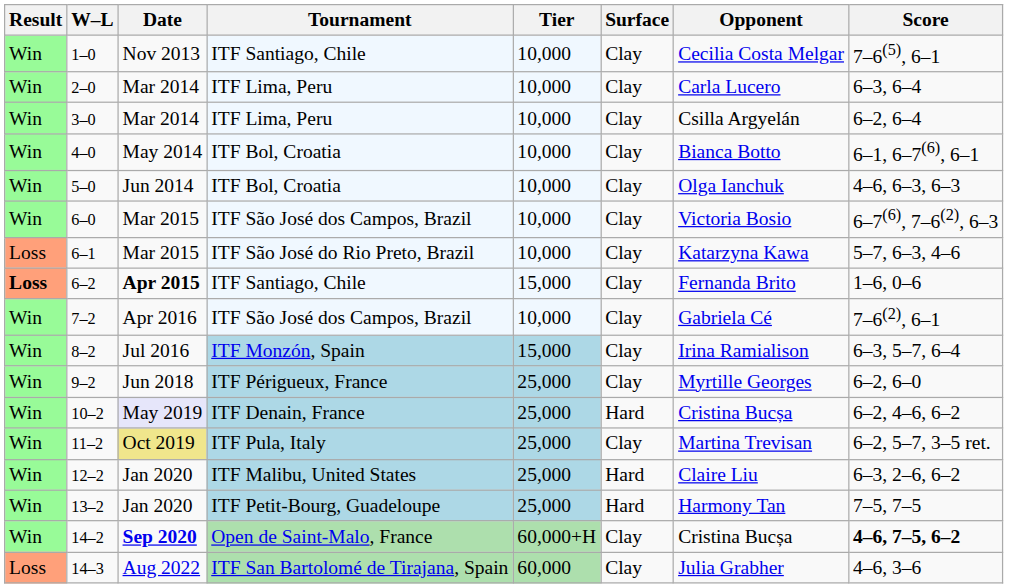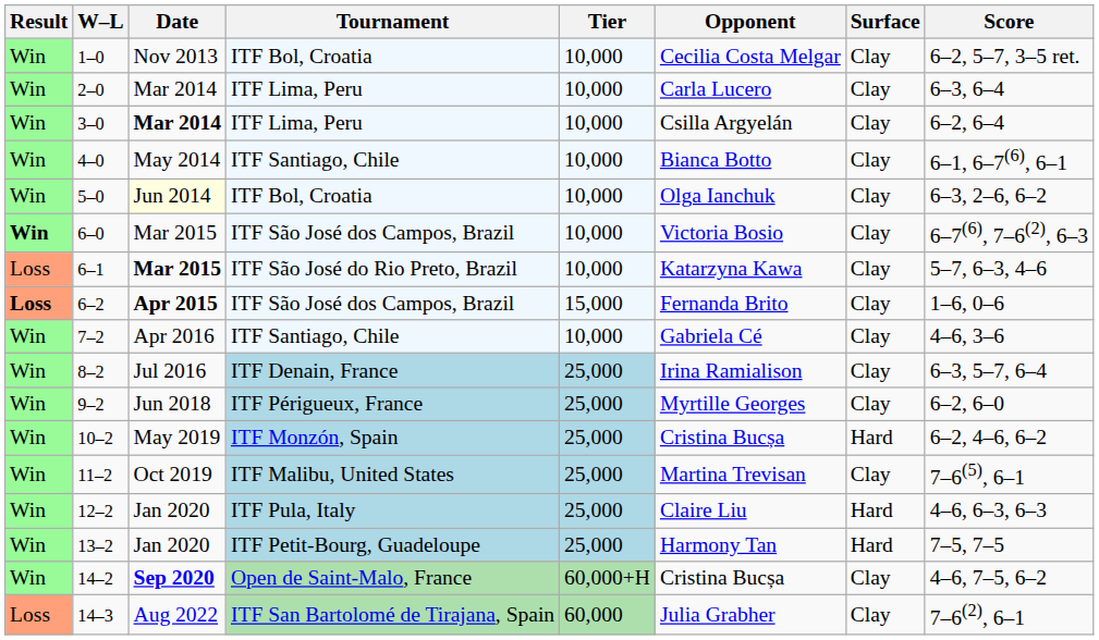 <table class="sortable wikitable">
 <tr>
 <th>Result</th>
 <th class=unsortable>W–L</th>
 <th>Date</th>
 <th>Tournament</th>
 <th>Tier</th>
+<th>Opponent</th>
 <th>Surface</th>
-<th>Opponent</th>
 <th class=unsortable>Score</th>
 </tr>
 <tr>
 <td style="background:#98fb98;">Win</td>
 <td><small>1–0</small></td>
 <td>Nov 2013</td>
-<td style="background:#f0f8ff;">ITF Santiago, Chile</td>
+<td style="background:#f0f8ff;">ITF Bol, Croatia</td>
 <td style="background:#f0f8ff;">10,000</td>
+<td> <a href='#'>Cecilia Costa Melgar</a></td>
 <td>Clay</td>
-<td> <a href='#'>Cecilia Costa Melgar</a></td>
-<td>7–6<sup>(5)</sup>, 6–1</td>
+<td>6–2, 5–7, 3–5 ret.</td>
 </tr>
 <tr>
 <td style="background:#98fb98;">Win</td>
 <td><small>2–0</small></td>
 <td>Mar 2014</td>
 <td style="background:#f0f8ff;">ITF Lima, Peru</td>
 <td style="background:#f0f8ff;">10,000</td>
+<td> <a href='#'>Carla Lucero</a></td>
 <td>Clay</td>
-<td> <a href='#'>Carla Lucero</a></td>
 <td>6–3, 6–4</td>
 </tr>
 <tr>
 <td style="background:#98fb98;">Win</td>
 <td><small>3–0</small></td>
-<td>Mar 2014</td>
+<td><strong>Mar 2014</strong></td>
 <td style="background:#f0f8ff;">ITF Lima, Peru</td>
 <td style="background:#f0f8ff;">10,000</td>
+<td> Csilla Argyelán</td>
 <td>Clay</td>
-<td> Csilla Argyelán</td>
 <td>6–2, 6–4</td>
 </tr>
 <tr>
 <td style="background:#98fb98;">Win</td>
 <td><small>4–0</small></td>
 <td>May 2014</td>
-<td style="background:#f0f8ff;">ITF Bol, Croatia</td>
+<td style="background:#f0f8ff;">ITF Santiago, Chile</td>
 <td style="background:#f0f8ff;">10,000</td>
+<td> <a href='#'>Bianca Botto</a></td>
 <td>Clay</td>
-<td> <a href='#'>Bianca Botto</a></td>
 <td>6–1, 6–7<sup>(6)</sup>, 6–1</td>
 </tr>
 <tr>
 <td style="background:#98fb98;">Win</td>
 <td><small>5–0</small></td>
-<td>Jun 2014</td>
+<td style="background: lightyellow;">Jun 2014</td>
 <td style="background:#f0f8ff;">ITF Bol, Croatia</td>
 <td style="background:#f0f8ff;">10,000</td>
+<td> <a href='#'>Olga Ianchuk</a></td>
 <td>Clay</td>
-<td> <a href='#'>Olga Ianchuk</a></td>
-<td>4–6, 6–3, 6–3</td>
+<td>6–3, 2–6, 6–2</td>
 </tr>
 <tr>
-<td style="background:#98fb98;">Win</td>
+<td style="background:#98fb98;"><strong>Win</strong></td>
 <td><small>6–0</small></td>
 <td>Mar 2015</td>
 <td style="background:#f0f8ff;">ITF São José dos Campos, Brazil</td>
 <td style="background:#f0f8ff;">10,000</td>
+<td> <a href='#'>Victoria Bosio</a></td>
 <td>Clay</td>
-<td> <a href='#'>Victoria Bosio</a></td>
 <td>6–7<sup>(6)</sup>, 7–6<sup>(2)</sup>, 6–3</td>
 </tr>
 <tr>
 <td style="background:#ffa07a;">Loss</td>
 <td><small>6–1</small></td>
-<td>Mar 2015</td>
+<td><strong>Mar 2015</strong></td>
 <td style="background:#f0f8ff;">ITF São José do Rio Preto, Brazil</td>
 <td style="background:#f0f8ff;">10,000</td>
+<td> <a href='#'>Katarzyna Kawa</a></td>
 <td>Clay</td>
-<td> <a href='#'>Katarzyna Kawa</a></td>
 <td>5–7, 6–3, 4–6</td>
 </tr>
 <tr>
 <td style="background:#ffa07a;"><strong>Loss</strong></td>
 <td><small>6–2</small></td>
 <td><strong>Apr 2015</strong></td>
-<td style="background:#f0f8ff;">ITF Santiago, Chile</td>
+<td style="background:#f0f8ff;">ITF São José dos Campos, Brazil</td>
 <td style="background:#f0f8ff;">15,000</td>
+<td> <a href='#'>Fernanda Brito</a></td>
 <td>Clay</td>
-<td> <a href='#'>Fernanda Brito</a></td>
 <td>1–6, 0–6</td>
 </tr>
 <tr>
 <td style="background:#98fb98;">Win</td>
 <td><small>7–2</small></td>
 <td>Apr 2016</td>
-<td style="background:#f0f8ff;">ITF São José dos Campos, Brazil</td>
+<td style="background:#f0f8ff;">ITF Santiago, Chile</td>
 <td style="background:#f0f8ff;">10,000</td>
+<td> <a href='#'>Gabriela Cé</a></td>
 <td>Clay</td>
-<td> <a href='#'>Gabriela Cé</a></td>
-<td>7–6<sup>(2)</sup>, 6–1</td>
+<td>4–6, 3–6</td>
 </tr>
 <tr>
 <td style="background:#98fb98;">Win</td>
 <td><small>8–2</small></td>
 <td>Jul 2016</td>
-<td style="background:lightblue;"><a href='#'>ITF Monzón</a>, Spain</td>
-<td style="background:lightblue;">15,000</td>
+<td style="background:lightblue;">ITF Denain, France</td>
+<td style="background:lightblue;">25,000</td>
+<td> <a href='#'>Irina Ramialison</a></td>
 <td>Clay</td>
-<td> <a href='#'>Irina Ramialison</a></td>
 <td>6–3, 5–7, 6–4</td>
 </tr>
 <tr>
 <td style="background:#98fb98;">Win</td>
 <td><small>9–2</small></td>
 <td>Jun 2018</td>
 <td style="background:lightblue;">ITF Périgueux, France</td>
 <td style="background:lightblue;">25,000</td>
+<td> <a href='#'>Myrtille Georges</a></td>
 <td>Clay</td>
-<td> <a href='#'>Myrtille Georges</a></td>
 <td>6–2, 6–0</td>
 </tr>
 <tr>
 <td style="background:#98fb98;">Win</td>
 <td><small>10–2</small></td>
-<td style="background: lavender;">May 2019</td>
-<td style="background:lightblue;">ITF Denain, France</td>
+<td>May 2019</td>
+<td style="background:lightblue;"><a href='#'>ITF Monzón</a>, Spain</td>
 <td style="background:lightblue;">25,000</td>
+<td> <a href='#'>Cristina Bucșa</a></td>
 <td>Hard</td>
-<td> <a href='#'>Cristina Bucșa</a></td>
 <td>6–2, 4–6, 6–2</td>
 </tr>
 <tr>
 <td style="background:#98fb98;">Win</td>
 <td><small>11–2</small></td>
-<td style="background: khaki;">Oct 2019</td>
-<td bgcolor=lightblue>ITF Pula, Italy</td>
+<td>Oct 2019</td>
+<td bgcolor=lightblue>ITF Malibu, United States</td>
 <td bgcolor=lightblue>25,000</td>
+<td> <a href='#'>Martina Trevisan</a></td>
 <td>Clay</td>
-<td> <a href='#'>Martina Trevisan</a></td>
-<td>6–2, 5–7, 3–5 ret.</td>
+<td>7–6<sup>(5)</sup>, 6–1</td>
 </tr>
 <tr>
 <td style="background:#98fb98;">Win</td>
 <td><small>12–2</small></td>
 <td>Jan 2020</td>
-<td bgcolor=lightblue>ITF Malibu, United States</td>
+<td bgcolor=lightblue>ITF Pula, Italy</td>
 <td bgcolor=lightblue>25,000</td>
+<td> <a href='#'>Claire Liu</a></td>
 <td>Hard</td>
-<td> <a href='#'>Claire Liu</a></td>
-<td>6–3, 2–6, 6–2</td>
+<td>4–6, 6–3, 6–3</td>
 </tr>
 <tr>
 <td style="background:#98fb98;">Win</td>
 <td><small>13–2</small></td>
 <td>Jan 2020</td>
 <td bgcolor=lightblue>ITF Petit-Bourg, Guadeloupe</td>
 <td bgcolor=lightblue>25,000</td>
+<td> <a href='#'>Harmony Tan</a></td>
 <td>Hard</td>
-<td> <a href='#'>Harmony Tan</a></td>
 <td>7–5, 7–5</td>
 </tr>
 <tr>
 <td style="background:#98fb98;">Win</td>
 <td><small>14–2</small></td>
 <td><strong><a href='#'>Sep 2020</a></strong></td>
 <td bgcolor=addfad><a href='#'>Open de Saint-Malo</a>, France</td>
 <td bgcolor=addfad>60,000+H</td>
+<td> Cristina Bucșa</td>
 <td>Clay</td>
-<td> Cristina Bucșa</td>
-<td><strong>4–6, 7–5, 6–2</strong></td>
+<td>4–6, 7–5, 6–2</td>
 </tr>
 <tr>
 <td style="background:#ffa07a;">Loss</td>
 <td><small>14–3</small></td>
 <td><a href='#'>Aug 2022</a></td>
 <td bgcolor=addfad><a href='#'>ITF San Bartolomé de Tirajana</a>, Spain</td>
 <td bgcolor=addfad>60,000</td>
+<td> <a href='#'>Julia Grabher</a></td>
 <td>Clay</td>
-<td> <a href='#'>Julia Grabher</a></td>
-<td>4–6, 3–6</td>
+<td>7–6<sup>(2)</sup>, 6–1</td>
 </tr>
 </table>
